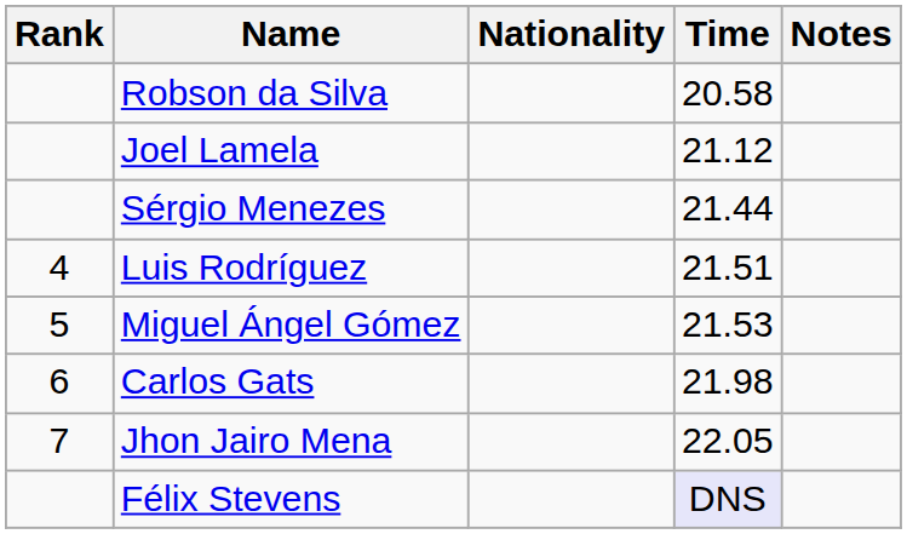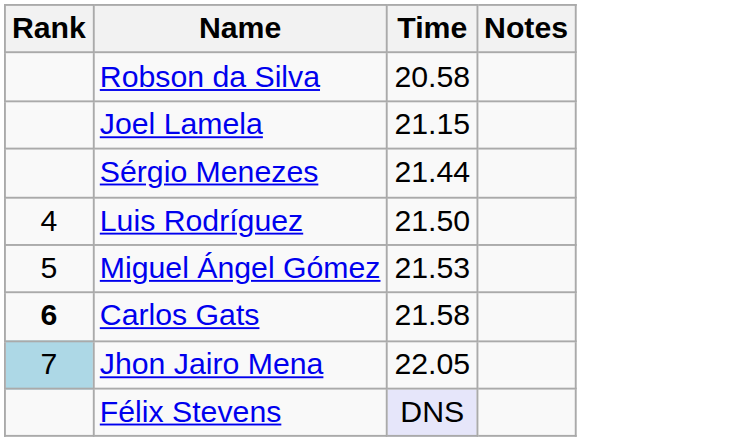 <table class="wikitable sortable" style="text-align:center">
 <tr>
 <th>Rank</th>
 <th>Name</th>
-<th>Nationality</th>
 <th>Time</th>
 <th>Notes</th>
 </tr>
 <tr>
 <td align=center></td>
 <td align=left><a href='#'>Robson da Silva</a></td>
-<td align=left></td>
 <td>20.58</td>
 <td></td>
 </tr>
 <tr>
 <td align=center></td>
 <td align=left><a href='#'>Joel Lamela</a></td>
-<td align=left></td>
-<td>21.12</td>
+<td>21.15</td>
 <td></td>
 </tr>
 <tr>
 <td align=center></td>
 <td align=left><a href='#'>Sérgio Menezes</a></td>
-<td align=left></td>
 <td>21.44</td>
 <td></td>
 </tr>
 <tr>
 <td align=center>4</td>
 <td align=left><a href='#'>Luis Rodríguez</a></td>
-<td align=left></td>
-<td>21.51</td>
+<td>21.50</td>
 <td></td>
 </tr>
 <tr>
 <td align=center>5</td>
 <td align=left><a href='#'>Miguel Ángel Gómez</a></td>
-<td align=left></td>
 <td>21.53</td>
 <td></td>
 </tr>
 <tr>
-<td align=center>6</td>
+<td align=center><strong>6</strong></td>
 <td align=left><a href='#'>Carlos Gats</a></td>
-<td align=left></td>
-<td>21.98</td>
+<td>21.58</td>
 <td></td>
 </tr>
 <tr>
-<td align=center>7</td>
+<td align=center style="background: lightblue;">7</td>
 <td align=left><a href='#'>Jhon Jairo Mena</a></td>
-<td align=left></td>
 <td>22.05</td>
 <td></td>
 </tr>
 <tr>
 <td align=center></td>
 <td align=left><a href='#'>Félix Stevens</a></td>
-<td align=left></td>
 <td style="background: lavender;">DNS</td>
 <td></td>
 </tr>
 </table>
